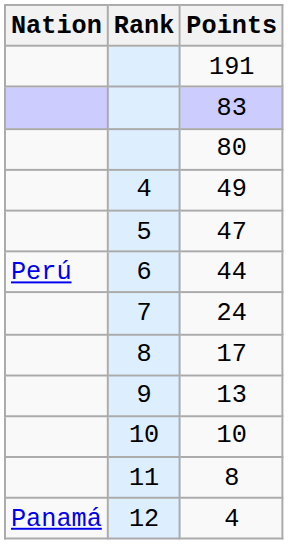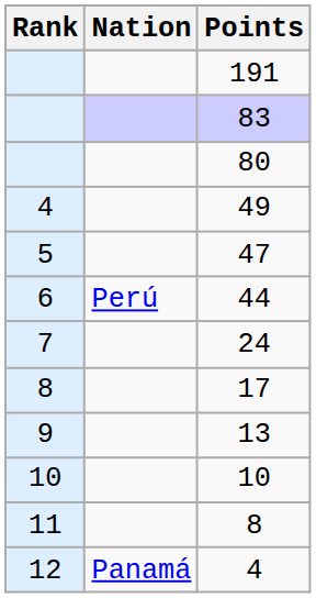 <table class="wikitable sortable" style="text-align:center">
 <tr>
+<th>Rank</th>
 <th>Nation</th>
-<th>Rank</th>
 <th>Points</th>
 </tr>
 <tr>
+<td bgcolor = DDEEFF></td>
 <td align=left></td>
-<td bgcolor = DDEEFF></td>
 <td>191</td>
 </tr>
 <tr style="background-color:#ccccff">
+<td bgcolor = DDEEFF></td>
 <td align=left></td>
-<td bgcolor = DDEEFF></td>
 <td>83</td>
 </tr>
 <tr>
+<td bgcolor = DDEEFF></td>
 <td align=left></td>
-<td bgcolor = DDEEFF></td>
 <td>80</td>
 </tr>
 <tr>
+<td bgcolor = DDEEFF>4</td>
 <td align=left></td>
-<td bgcolor = DDEEFF>4</td>
 <td>49</td>
 </tr>
 <tr>
+<td bgcolor = DDEEFF>5</td>
 <td align=left></td>
-<td bgcolor = DDEEFF>5</td>
 <td>47</td>
 </tr>
 <tr>
+<td bgcolor = DDEEFF>6</td>
 <td align=left> <a href='#'>Perú</a></td>
-<td bgcolor = DDEEFF>6</td>
 <td>44</td>
 </tr>
 <tr>
+<td bgcolor = DDEEFF>7</td>
 <td align=left></td>
-<td bgcolor = DDEEFF>7</td>
 <td>24</td>
 </tr>
 <tr>
+<td bgcolor = DDEEFF>8</td>
 <td align=left></td>
-<td bgcolor = DDEEFF>8</td>
 <td>17</td>
 </tr>
 <tr>
+<td bgcolor = DDEEFF>9</td>
 <td align=left></td>
-<td bgcolor = DDEEFF>9</td>
 <td>13</td>
 </tr>
 <tr>
+<td bgcolor = DDEEFF>10</td>
 <td align=left></td>
-<td bgcolor = DDEEFF>10</td>
 <td>10</td>
 </tr>
 <tr>
+<td bgcolor = DDEEFF>11</td>
 <td align=left></td>
-<td bgcolor = DDEEFF>11</td>
 <td>8</td>
 </tr>
 <tr>
+<td bgcolor = DDEEFF>12</td>
 <td align=left> <a href='#'>Panamá</a></td>
-<td bgcolor = DDEEFF>12</td>
 <td>4</td>
 </tr>
 </table>
